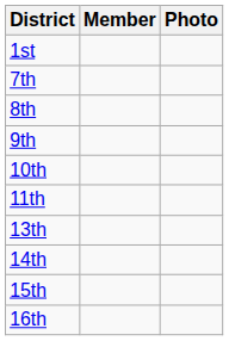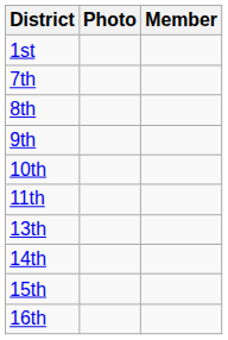 <table class="wikitable sortable">
 <tr>
 <th>District</th>
+<th>Photo</th>
 <th>Member</th>
-<th>Photo</th>
 </tr>
 <tr>
 <td><a href='#'>1st</a></td>
 <td></td>
 <td></td>
 </tr>
 <tr>
 <td><a href='#'>7th</a></td>
 <td></td>
 <td></td>
 </tr>
 <tr>
 <td><a href='#'>8th</a></td>
 <td></td>
 <td></td>
 </tr>
 <tr>
 <td><a href='#'>9th</a></td>
 <td></td>
 <td></td>
 </tr>
 <tr>
 <td><a href='#'>10th</a></td>
 <td></td>
 <td></td>
 </tr>
 <tr>
 <td><a href='#'>11th</a></td>
 <td></td>
 <td></td>
 </tr>
 <tr>
 <td><a href='#'>13th</a></td>
 <td></td>
 <td></td>
 </tr>
 <tr>
 <td><a href='#'>14th</a></td>
 <td></td>
 <td></td>
 </tr>
 <tr>
 <td><a href='#'>15th</a></td>
 <td></td>
 <td></td>
 </tr>
 <tr>
 <td><a href='#'>16th</a></td>
 <td></td>
 <td></td>
 </tr>
 </table>
